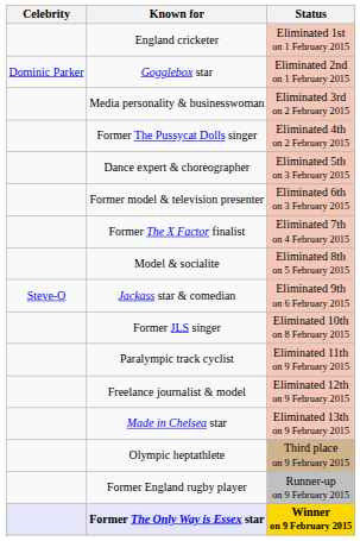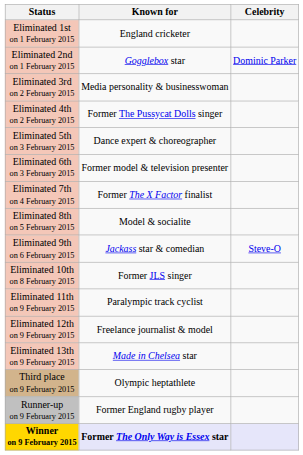 <table class="wikitable" style="margin: auto; text-align: center;">
 <tr>
+<th scope="col">Status</th>
+<th scope="col">Known for</th>
 <th scope="col">Celebrity</th>
-<th scope="col">Known for</th>
-<th scope="col">Status</th>
 </tr>
 <tr>
+<td style="background:#f4c7b8;">Eliminated 1st<br><small>on 1 February 2015</small></td>
+<td>England cricketer</td>
 <td scope="row"></td>
-<td>England cricketer</td>
-<td style="background:#f4c7b8;">Eliminated 1st<br><small>on 1 February 2015</small></td>
 </tr>
 <tr>
+<td style="background:#f4c7b8;">Eliminated 2nd<br><small>on 1 February 2015</small></td>
+<td><em><a href='#'>Gogglebox</a></em> star</td>
 <td scope="row"><a href='#'>Dominic Parker</a></td>
-<td><em><a href='#'>Gogglebox</a></em> star</td>
-<td style="background:#f4c7b8;">Eliminated 2nd<br><small>on 1 February 2015</small></td>
 </tr>
 <tr>
+<td style="background:#f4c7b8;">Eliminated 3rd<br><small>on 2 February 2015</small></td>
+<td>Media personality & businesswoman</td>
 <td scope="row"></td>
-<td>Media personality & businesswoman</td>
-<td style="background:#f4c7b8;">Eliminated 3rd<br><small>on 2 February 2015</small></td>
 </tr>
 <tr>
+<td style="background:#f4c7b8;">Eliminated 4th<br><small>on 2 February 2015</small></td>
+<td>Former <a href='#'>The Pussycat Dolls</a> singer</td>
 <td scope="row"></td>
-<td>Former <a href='#'>The Pussycat Dolls</a> singer</td>
-<td style="background:#f4c7b8;">Eliminated 4th<br><small>on 2 February 2015</small></td>
 </tr>
 <tr>
+<td style="background:#f4c7b8;">Eliminated 5th<br><small>on 3 February 2015</small></td>
+<td>Dance expert & choreographer</td>
 <td scope="row"></td>
-<td>Dance expert & choreographer</td>
-<td style="background:#f4c7b8;">Eliminated 5th<br><small>on 3 February 2015</small></td>
 </tr>
 <tr>
+<td style="background:#f4c7b8;">Eliminated 6th<br><small>on 3 February 2015</small></td>
+<td>Former model & television presenter</td>
 <td scope="row"></td>
-<td>Former model & television presenter</td>
-<td style="background:#f4c7b8;">Eliminated 6th<br><small>on 3 February 2015</small></td>
 </tr>
 <tr>
+<td style="background:#f4c7b8;">Eliminated 7th<br><small>on 4 February 2015</small></td>
+<td>Former <em><a href='#'>The X Factor</a></em> finalist</td>
 <td scope="row"></td>
-<td>Former <em><a href='#'>The X Factor</a></em> finalist</td>
-<td style="background:#f4c7b8;">Eliminated 7th<br><small>on 4 February 2015</small></td>
 </tr>
 <tr>
+<td style="background:#f4c7b8;">Eliminated 8th<br><small>on 5 February 2015</small></td>
+<td>Model & socialite</td>
 <td scope="row"></td>
-<td>Model & socialite</td>
-<td style="background:#f4c7b8;">Eliminated 8th<br><small>on 5 February 2015</small></td>
 </tr>
 <tr>
+<td style="background:#f4c7b8;">Eliminated 9th<br><small>on 6 February 2015</small></td>
+<td><em><a href='#'>Jackass</a></em> star & comedian</td>
 <td scope="row"><a href='#'>Steve-O</a></td>
-<td><em><a href='#'>Jackass</a></em> star & comedian</td>
-<td style="background:#f4c7b8;">Eliminated 9th<br><small>on 6 February 2015</small></td>
 </tr>
 <tr>
+<td style="background:#f4c7b8;">Eliminated 10th<br><small>on 8 February 2015</small></td>
+<td>Former <a href='#'>JLS</a> singer</td>
 <td scope="row"></td>
-<td>Former <a href='#'>JLS</a> singer</td>
-<td style="background:#f4c7b8;">Eliminated 10th<br><small>on 8 February 2015</small></td>
 </tr>
 <tr>
+<td style="background:#f4c7b8;">Eliminated 11th<br><small>on 9 February 2015</small></td>
+<td>Paralympic track cyclist</td>
 <td scope="row"></td>
-<td>Paralympic track cyclist</td>
-<td style="background:#f4c7b8;">Eliminated 11th<br><small>on 9 February 2015</small></td>
 </tr>
 <tr>
+<td style="background:#f4c7b8;">Eliminated 12th<br><small>on 9 February 2015</small></td>
+<td>Freelance journalist & model</td>
 <td scope="row"></td>
-<td>Freelance journalist & model</td>
-<td style="background:#f4c7b8;">Eliminated 12th<br><small>on 9 February 2015</small></td>
 </tr>
 <tr>
+<td style="background:#f4c7b8;">Eliminated 13th<br><small>on 9 February 2015</small></td>
+<td><em><a href='#'>Made in Chelsea</a></em> star</td>
 <td scope="row"></td>
-<td><em><a href='#'>Made in Chelsea</a></em> star</td>
-<td style="background:#f4c7b8;">Eliminated 13th<br><small>on 9 February 2015</small></td>
 </tr>
 <tr>
+<td style=background:tan;>Third place<br><small>on 9 February 2015</small></td>
+<td>Olympic heptathlete</td>
 <td scope="row"></td>
-<td>Olympic heptathlete</td>
-<td style=background:tan;>Third place<br><small>on 9 February 2015</small></td>
 </tr>
 <tr>
+<td style=background:silver;>Runner-up<br><small>on 9 February 2015</small></td>
+<td>Former England rugby player</td>
 <td scope="row"></td>
-<td>Former England rugby player</td>
-<td style=background:silver;>Runner-up<br><small>on 9 February 2015</small></td>
 </tr>
 <tr>
+<td style=background:gold><strong>Winner</strong><br><small><strong>on 9 February 2015</strong></small></td>
+<td style="background:lavender;"><strong>Former <em><a href='#'>The Only Way is Essex</a></em> star</strong></td>
 <td style="background:lavender;"><strong></strong></td>
-<td style="background:lavender;"><strong>Former <em><a href='#'>The Only Way is Essex</a></em> star</strong></td>
-<td style=background:gold><strong>Winner</strong><br><small><strong>on 9 February 2015</strong></small></td>
 </tr>
 </table>
